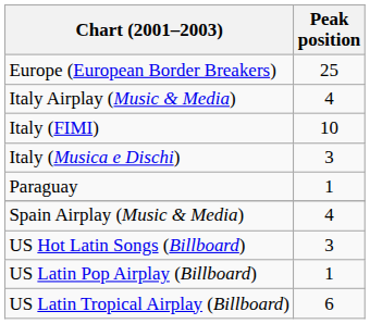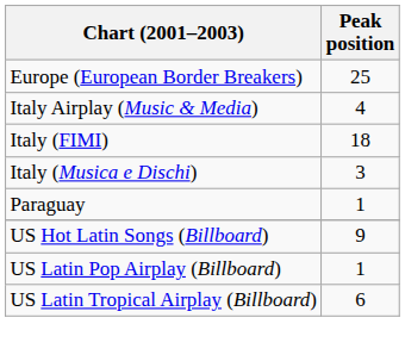 <table class="wikitable">
 <tr>
 <th>Chart (2001–2003)</th>
 <th>Peak<br>position</th>
 </tr>
 <tr>
 <td>Europe (<a href='#'>European Border Breakers</a>) </td>
 <td style="text-align:center;">25</td>
 </tr>
 <tr>
 <td>Italy Airplay (<em><a href='#'>Music & Media</a></em>)</td>
 <td style="text-align:center;">4</td>
 </tr>
 <tr>
 <td>Italy (<a href='#'>FIMI</a>)</td>
-<td style="text-align:center;">10</td>
+<td style="text-align:center;">18</td>
 </tr>
 <tr>
 <td>Italy (<em><a href='#'>Musica e Dischi</a></em>)</td>
 <td align="center">3</td>
 </tr>
 <tr>
 <td>Paraguay</td>
 <td style="text-align:center;">1</td>
 </tr>
 <tr>
 </tr>
 <tr>
-<td>Spain Airplay (<em>Music & Media</em>)</td>
-<td style="text-align:center;">4</td>
-</tr>
-<tr>
 <td>US <a href='#'>Hot Latin Songs</a> (<em><a href='#'>Billboard</a></em>)</td>
-<td style="text-align:center;">3</td>
+<td style="text-align:center;">9</td>
 </tr>
 <tr>
 <td>US <a href='#'>Latin Pop Airplay</a> (<em>Billboard</em>)</td>
 <td style="text-align:center;">1</td>
 </tr>
 <tr>
 <td>US <a href='#'>Latin Tropical Airplay</a> (<em>Billboard</em>)</td>
 <td style="text-align:center;">6</td>
 </tr>
 </table>
